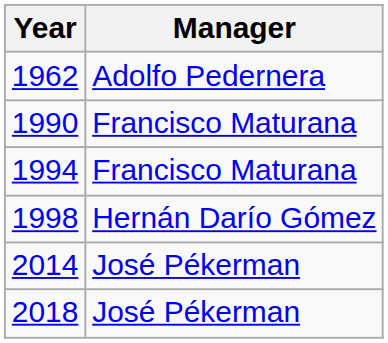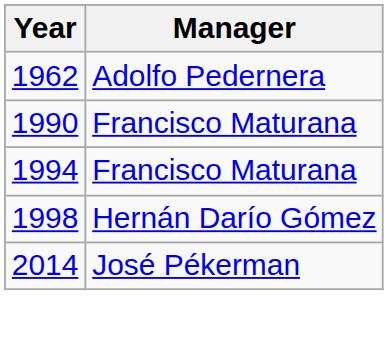 <table class="wikitable">
 <tr>
 <th>Year</th>
 <th>Manager</th>
 </tr>
 <tr>
 <td align=center><a href='#'>1962</a></td>
 <td> <a href='#'>Adolfo Pedernera</a></td>
 </tr>
 <tr>
 <td align=center><a href='#'>1990</a></td>
 <td> <a href='#'>Francisco Maturana</a></td>
 </tr>
 <tr>
 <td align=center><a href='#'>1994</a></td>
 <td> <a href='#'>Francisco Maturana</a></td>
 </tr>
 <tr>
 <td align=center><a href='#'>1998</a></td>
 <td> <a href='#'>Hernán Darío Gómez</a></td>
 </tr>
 <tr>
 <td align=center><a href='#'>2014</a></td>
 <td> <a href='#'>José Pékerman</a></td>
 </tr>
-<tr>
-<td align=center><a href='#'>2018</a></td>
-<td> <a href='#'>José Pékerman</a></td>
-</tr>
 </table>
